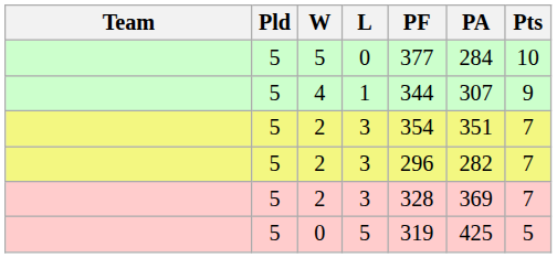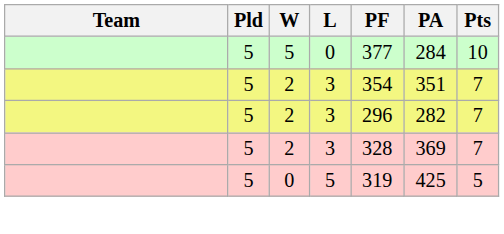 <table class="wikitable" style="text-align:center;">
 <tr>
 <th width=170>Team</th>
 <th width=25>Pld</th>
 <th width=25>W</th>
 <th width=25>L</th>
 <th width=35>PF</th>
 <th width=35>PA</th>
 <th width=25>Pts</th>
 </tr>
 <tr bgcolor=#ccffcc>
 <td align="left"></td>
 <td>5</td>
 <td>5</td>
 <td>0</td>
 <td>377</td>
 <td>284</td>
 <td>10</td>
-</tr>
-<tr bgcolor=#ccffcc>
-<td align="left"></td>
-<td>5</td>
-<td>4</td>
-<td>1</td>
-<td>344</td>
-<td>307</td>
-<td>9</td>
 </tr>
 <tr bgcolor=#F3F781>
 <td align="left"></td>
 <td>5</td>
 <td>2</td>
 <td>3</td>
 <td>354</td>
 <td>351</td>
 <td>7</td>
 </tr>
 <tr bgcolor=#F3F781>
 <td align="left"></td>
 <td>5</td>
 <td>2</td>
 <td>3</td>
 <td>296</td>
 <td>282</td>
 <td>7</td>
 </tr>
 <tr bgcolor=#ffcccc>
 <td align="left"></td>
 <td>5</td>
 <td>2</td>
 <td>3</td>
 <td>328</td>
 <td>369</td>
 <td>7</td>
 </tr>
 <tr bgcolor=#ffcccc>
 <td align="left"></td>
 <td>5</td>
 <td>0</td>
 <td>5</td>
 <td>319</td>
 <td>425</td>
 <td>5</td>
 </tr>
 </table>
